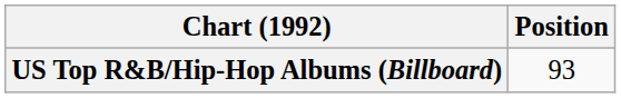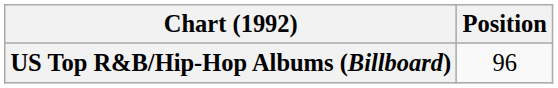 <table class="wikitable plainrowheaders" style="text-align:center">
 <tr>
 <th scope="col">Chart (1992)</th>
 <th scope="col">Position</th>
 </tr>
 <tr>
 <th scope="row">US Top R&B/Hip-Hop Albums (<em>Billboard</em>)</th>
-<td>93</td>
+<td>96</td>
 </tr>
 </table>
